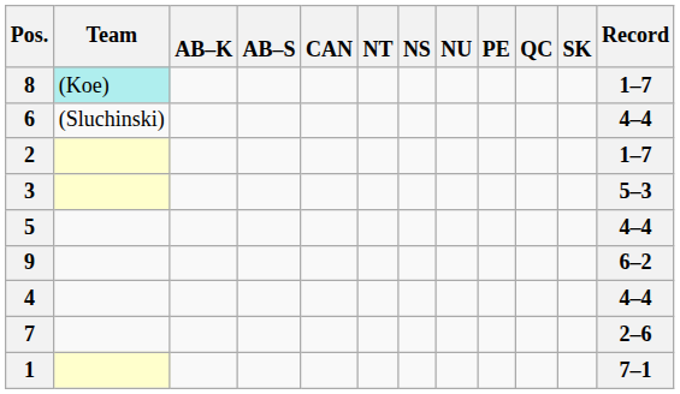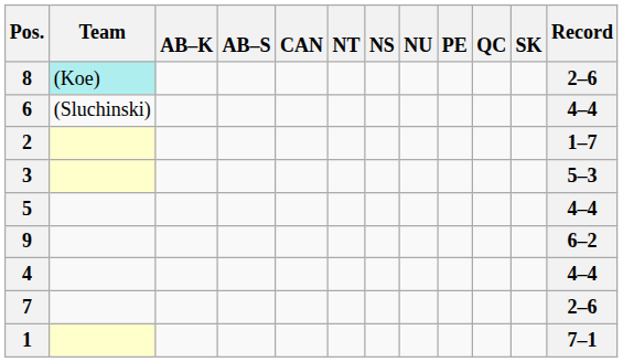 <table class="wikitable sortable nowrap" style="text-align:center; font-size:0.9em;">
 <tr>
 <th>Pos.</th>
 <th>Team</th>
 <th><br>AB–K</th>
 <th><br>AB–S</th>
 <th><br>CAN</th>
 <th><br>NT</th>
 <th><br>NS</th>
 <th><br>NU</th>
 <th><br>PE</th>
 <th><br>QC</th>
 <th><br>SK</th>
 <th>Record</th>
 </tr>
 <tr>
 <th>8</th>
 <td style="background: paleturquoise; text-align:left;"> (Koe)</td>
 <td></td>
 <td></td>
 <td></td>
 <td></td>
 <td></td>
 <td></td>
 <td></td>
 <td></td>
 <td></td>
-<th>1–7</th>
+<th>2–6</th>
 </tr>
 <tr>
 <th>6</th>
 <td style="text-align:left;"> (Sluchinski)</td>
 <td></td>
 <td></td>
 <td></td>
 <td></td>
 <td></td>
 <td></td>
 <td></td>
 <td></td>
 <td></td>
 <th>4–4</th>
 </tr>
 <tr>
 <th>2</th>
 <td style="text-align:left; background:#FFFFCC;"></td>
 <td></td>
 <td></td>
 <td></td>
 <td></td>
 <td></td>
 <td></td>
 <td></td>
 <td></td>
 <td></td>
 <th>1–7</th>
 </tr>
 <tr>
 <th>3</th>
 <td style="text-align:left; background:#FFFFCC;"></td>
 <td></td>
 <td></td>
 <td></td>
 <td></td>
 <td></td>
 <td></td>
 <td></td>
 <td></td>
 <td></td>
 <th>5–3</th>
 </tr>
 <tr>
 <th>5</th>
 <td style="text-align:left;"></td>
 <td></td>
 <td></td>
 <td></td>
 <td></td>
 <td></td>
 <td></td>
 <td></td>
 <td></td>
 <td></td>
 <th>4–4</th>
 </tr>
 <tr>
 <th>9</th>
 <td style="text-align:left;"></td>
 <td></td>
 <td></td>
 <td></td>
 <td></td>
 <td></td>
 <td></td>
 <td></td>
 <td></td>
 <td></td>
 <th>6–2</th>
 </tr>
 <tr>
 <th>4</th>
 <td style="text-align:left;"></td>
 <td></td>
 <td></td>
 <td></td>
 <td></td>
 <td></td>
 <td></td>
 <td></td>
 <td></td>
 <td></td>
 <th>4–4</th>
 </tr>
 <tr>
 <th>7</th>
 <td style="text-align:left;"></td>
 <td></td>
 <td></td>
 <td></td>
 <td></td>
 <td></td>
 <td></td>
 <td></td>
 <td></td>
 <td></td>
 <th>2–6</th>
 </tr>
 <tr>
 <th>1</th>
 <td style="text-align:left; background:#ffffcc;"></td>
 <td></td>
 <td></td>
 <td></td>
 <td></td>
 <td></td>
 <td></td>
 <td></td>
 <td></td>
 <td></td>
 <th>7–1</th>
 </tr>
 </table>
